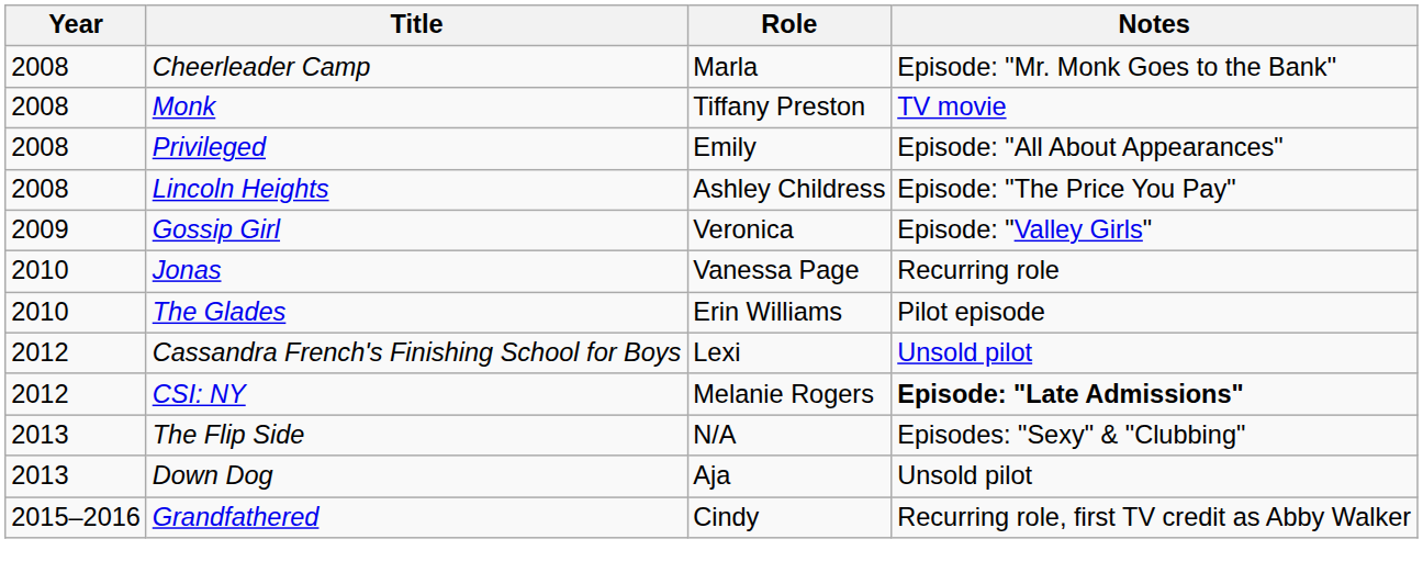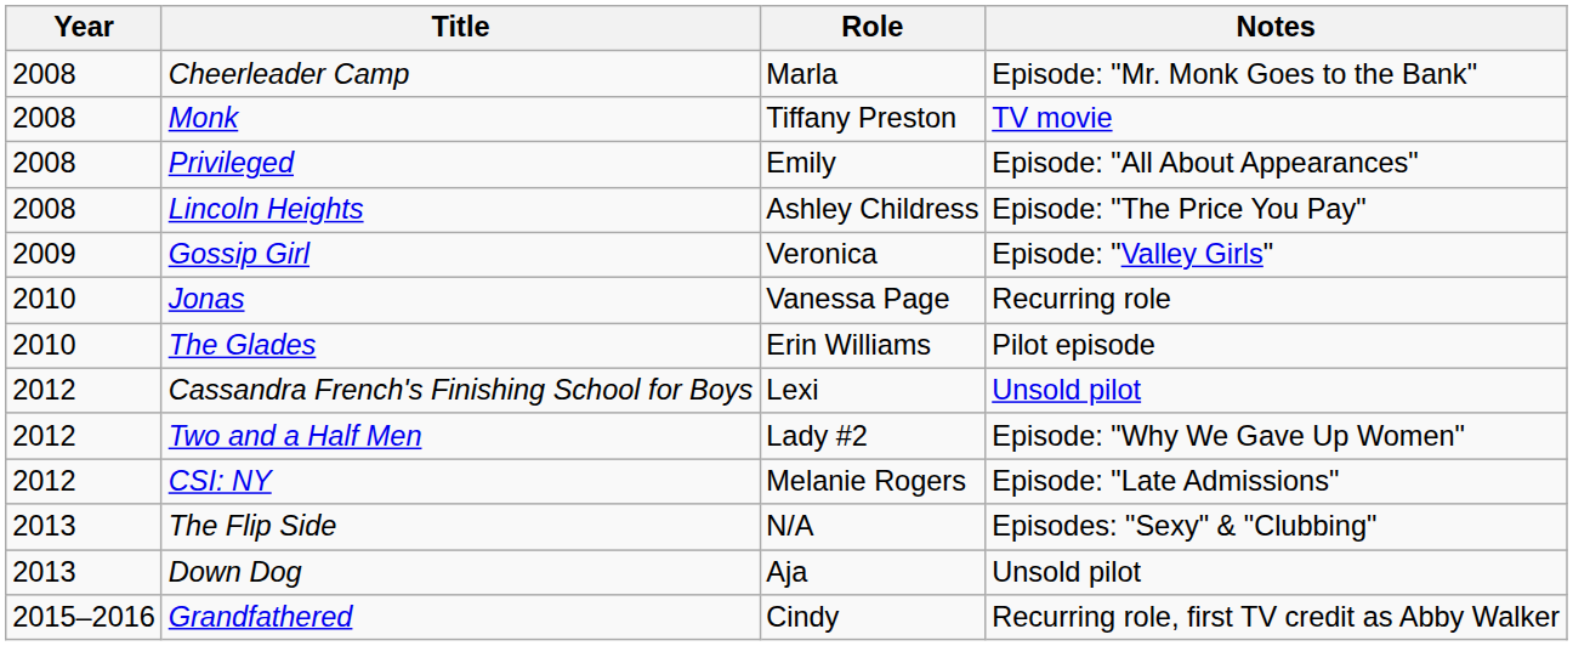 <table class="wikitable sortable">
 <tr>
 <th>Year</th>
 <th>Title</th>
 <th>Role</th>
 <th class="unsortable">Notes</th>
 </tr>
 <tr>
 <td>2008</td>
 <td><em>Cheerleader Camp</em></td>
 <td>Marla</td>
 <td>Episode: "Mr. Monk Goes to the Bank"</td>
 </tr>
 <tr>
 <td>2008</td>
 <td><em><a href='#'>Monk</a></em></td>
 <td>Tiffany Preston</td>
 <td><a href='#'>TV movie</a></td>
 </tr>
 <tr>
 <td>2008</td>
 <td><em><a href='#'>Privileged</a></em></td>
 <td>Emily</td>
 <td>Episode: "All About Appearances"</td>
 </tr>
 <tr>
 <td>2008</td>
 <td><em><a href='#'>Lincoln Heights</a></em></td>
 <td>Ashley Childress</td>
 <td>Episode: "The Price You Pay"</td>
 </tr>
 <tr>
 <td>2009</td>
 <td><em><a href='#'>Gossip Girl</a></em></td>
 <td>Veronica</td>
 <td>Episode: "<a href='#'>Valley Girls</a>"</td>
 </tr>
 <tr>
 <td>2010</td>
 <td><em><a href='#'>Jonas</a></em></td>
 <td>Vanessa Page</td>
 <td>Recurring role</td>
 </tr>
 <tr>
 <td>2010</td>
 <td><em><a href='#'>The Glades</a></em></td>
 <td>Erin Williams</td>
 <td>Pilot episode</td>
 </tr>
 <tr>
 <td>2012</td>
 <td><em>Cassandra French's Finishing School for Boys</em></td>
 <td>Lexi</td>
 <td><a href='#'>Unsold pilot</a></td>
 </tr>
 <tr>
 <td>2012</td>
+<td><em><a href='#'>Two and a Half Men</a></em></td>
+<td>Lady #2</td>
+<td>Episode: "Why We Gave Up Women"</td>
+</tr>
+<tr>
+<td>2012</td>
 <td><em><a href='#'>CSI: NY</a></em></td>
 <td>Melanie Rogers</td>
-<td><strong>Episode: "Late Admissions"</strong></td>
+<td>Episode: "Late Admissions"</td>
 </tr>
 <tr>
 <td>2013</td>
 <td><em>The Flip Side</em></td>
 <td>N/A</td>
 <td>Episodes: "Sexy" & "Clubbing"</td>
 </tr>
 <tr>
 <td>2013</td>
 <td><em>Down Dog</em></td>
 <td>Aja</td>
 <td>Unsold pilot</td>
 </tr>
 <tr>
 <td>2015–2016</td>
 <td><em><a href='#'>Grandfathered</a></em></td>
 <td>Cindy</td>
 <td>Recurring role, first TV credit as Abby Walker</td>
 </tr>
 </table>
